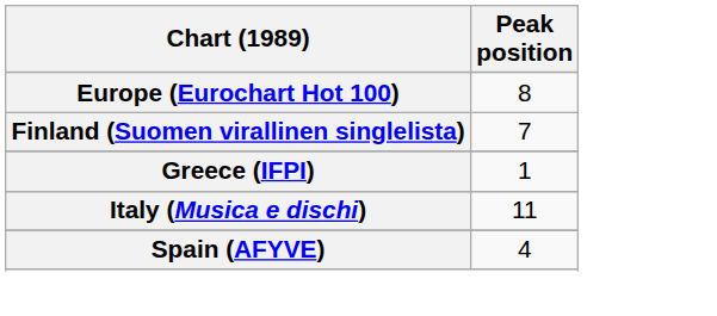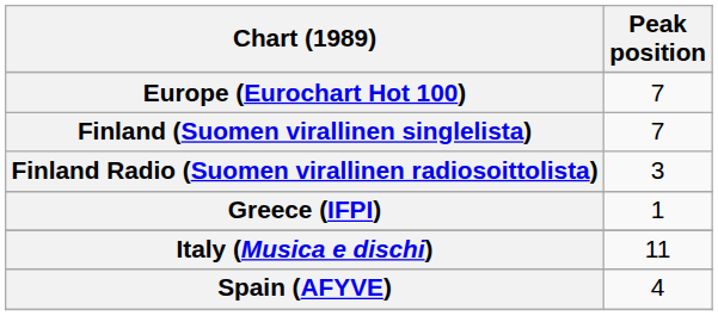 <table class="wikitable sortable plainrowheaders" style="text-align:center">
 <tr>
 <th scope="col">Chart (1989)</th>
 <th scope="col">Peak<br>position</th>
 </tr>
 <tr>
 </tr>
 <tr>
 </tr>
 <tr>
 </tr>
 <tr>
 <th scope="row">Europe (<a href='#'>Eurochart Hot 100</a>)</th>
-<td>8</td>
+<td>7</td>
 </tr>
 <tr>
 <th scope="row">Finland (<a href='#'>Suomen virallinen singlelista</a>)</th>
 <td>7</td>
+</tr>
+<tr>
+<th scope="row">Finland Radio (<a href='#'>Suomen virallinen radiosoittolista</a>)</th>
+<td>3</td>
 </tr>
 <tr>
 </tr>
 <tr>
 <th scope="row">Greece (<a href='#'>IFPI</a>)</th>
 <td>1</td>
 </tr>
 <tr>
 </tr>
 <tr>
 <th scope="row">Italy (<em><a href='#'>Musica e dischi</a></em>)</th>
 <td>11</td>
 </tr>
 <tr>
 </tr>
 <tr>
 </tr>
 <tr>
 </tr>
 <tr>
 </tr>
 <tr>
 <th scope="row">Spain (<a href='#'>AFYVE</a>)</th>
 <td>4</td>
 </tr>
 <tr>
 </tr>
 <tr>
 </tr>
 <tr>
 </tr>
 <tr>
 </tr>
 </table>
